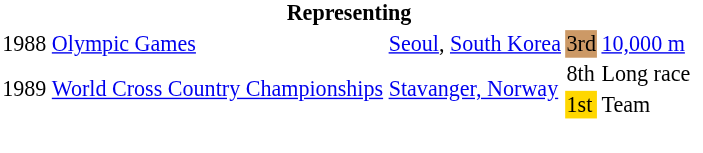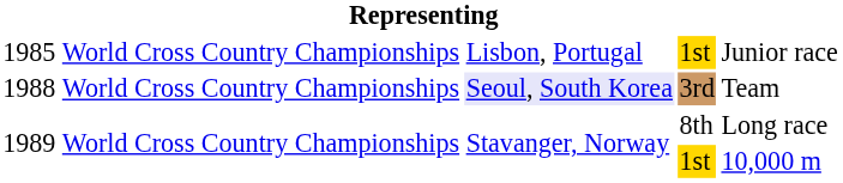 <table>
 <tr>
 <th colspan="6">Representing </th>
 </tr>
 <tr>
+<td>1985</td>
+<td><a href='#'>World Cross Country Championships</a></td>
+<td><a href='#'>Lisbon</a>, <a href='#'>Portugal</a></td>
+<td bgcolor="gold">1st</td>
+<td>Junior race</td>
+<td></td>
+</tr>
+<tr>
 <td>1988</td>
-<td><a href='#'>Olympic Games</a></td>
-<td><a href='#'>Seoul</a>, <a href='#'>South Korea</a></td>
+<td><a href='#'>World Cross Country Championships</a></td>
+<td style="background: lavender;"><a href='#'>Seoul</a>, <a href='#'>South Korea</a></td>
 <td bgcolor="cc9966">3rd</td>
-<td><a href='#'>10,000 m</a></td>
+<td>Team</td>
 <td></td>
 </tr>
 <tr>
 <td rowspan=2>1989</td>
 <td rowspan=2><a href='#'>World Cross Country Championships</a></td>
 <td rowspan=2><a href='#'>Stavanger, Norway</a></td>
 <td>8th</td>
 <td>Long race</td>
 <td></td>
 </tr>
 <tr>
 <td bgcolor="gold">1st</td>
-<td>Team</td>
+<td><a href='#'>10,000 m</a></td>
 <td></td>
 </tr>
 </table>
